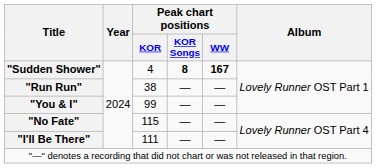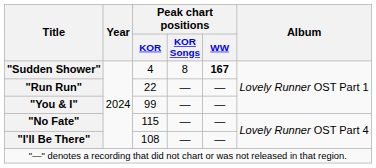 <table class="wikitable plainrowheaders" style="text-align:center">
 <tr>
 <th scope="col" rowspan="2">Title</th>
 <th scope="col" rowspan="2">Year</th>
 <th scope="col" colspan="3">Peak chart positions</th>
 <th scope="col" rowspan="2">Album</th>
 </tr>
 <tr>
 <th scope="col" style="font-size:90%; width:3em"><a href='#'>KOR</a><br></th>
 <th scope="col" style="font-size:90%; width:3em"><a href='#'>KOR<br>Songs</a><br></th>
 <th scope="col" style="font-size:90%; width:3em"><a href='#'>WW</a><br></th>
 </tr>
 <tr>
 <th scope="row">"Sudden Shower" </th>
 <td rowspan="5">2024</td>
 <td>4</td>
-<td><strong>8</strong></td>
+<td>8</td>
 <td><strong>167</strong></td>
 <td rowspan="3"><em>Lovely Runner</em> OST Part 1</td>
 </tr>
 <tr>
 <th scope="row">"Run Run" </th>
-<td>38</td>
+<td>22</td>
 <td>—</td>
 <td>—</td>
 </tr>
 <tr>
 <th scope="row">"You & I" </th>
 <td>99</td>
 <td>—</td>
 <td>—</td>
 </tr>
 <tr>
 <th scope="row">"No Fate" </th>
 <td>115</td>
 <td>—</td>
 <td>—</td>
 <td rowspan="2"><em>Lovely Runner</em> OST Part 4</td>
 </tr>
 <tr>
 <th scope="row">"I'll Be There" </th>
-<td>111</td>
+<td>108</td>
 <td>—</td>
 <td>—</td>
 </tr>
 <tr>
 <td colspan="6" style="font-size:85%">"—" denotes a recording that did not chart or was not released in that region.</td>
 </tr>
 </table>
